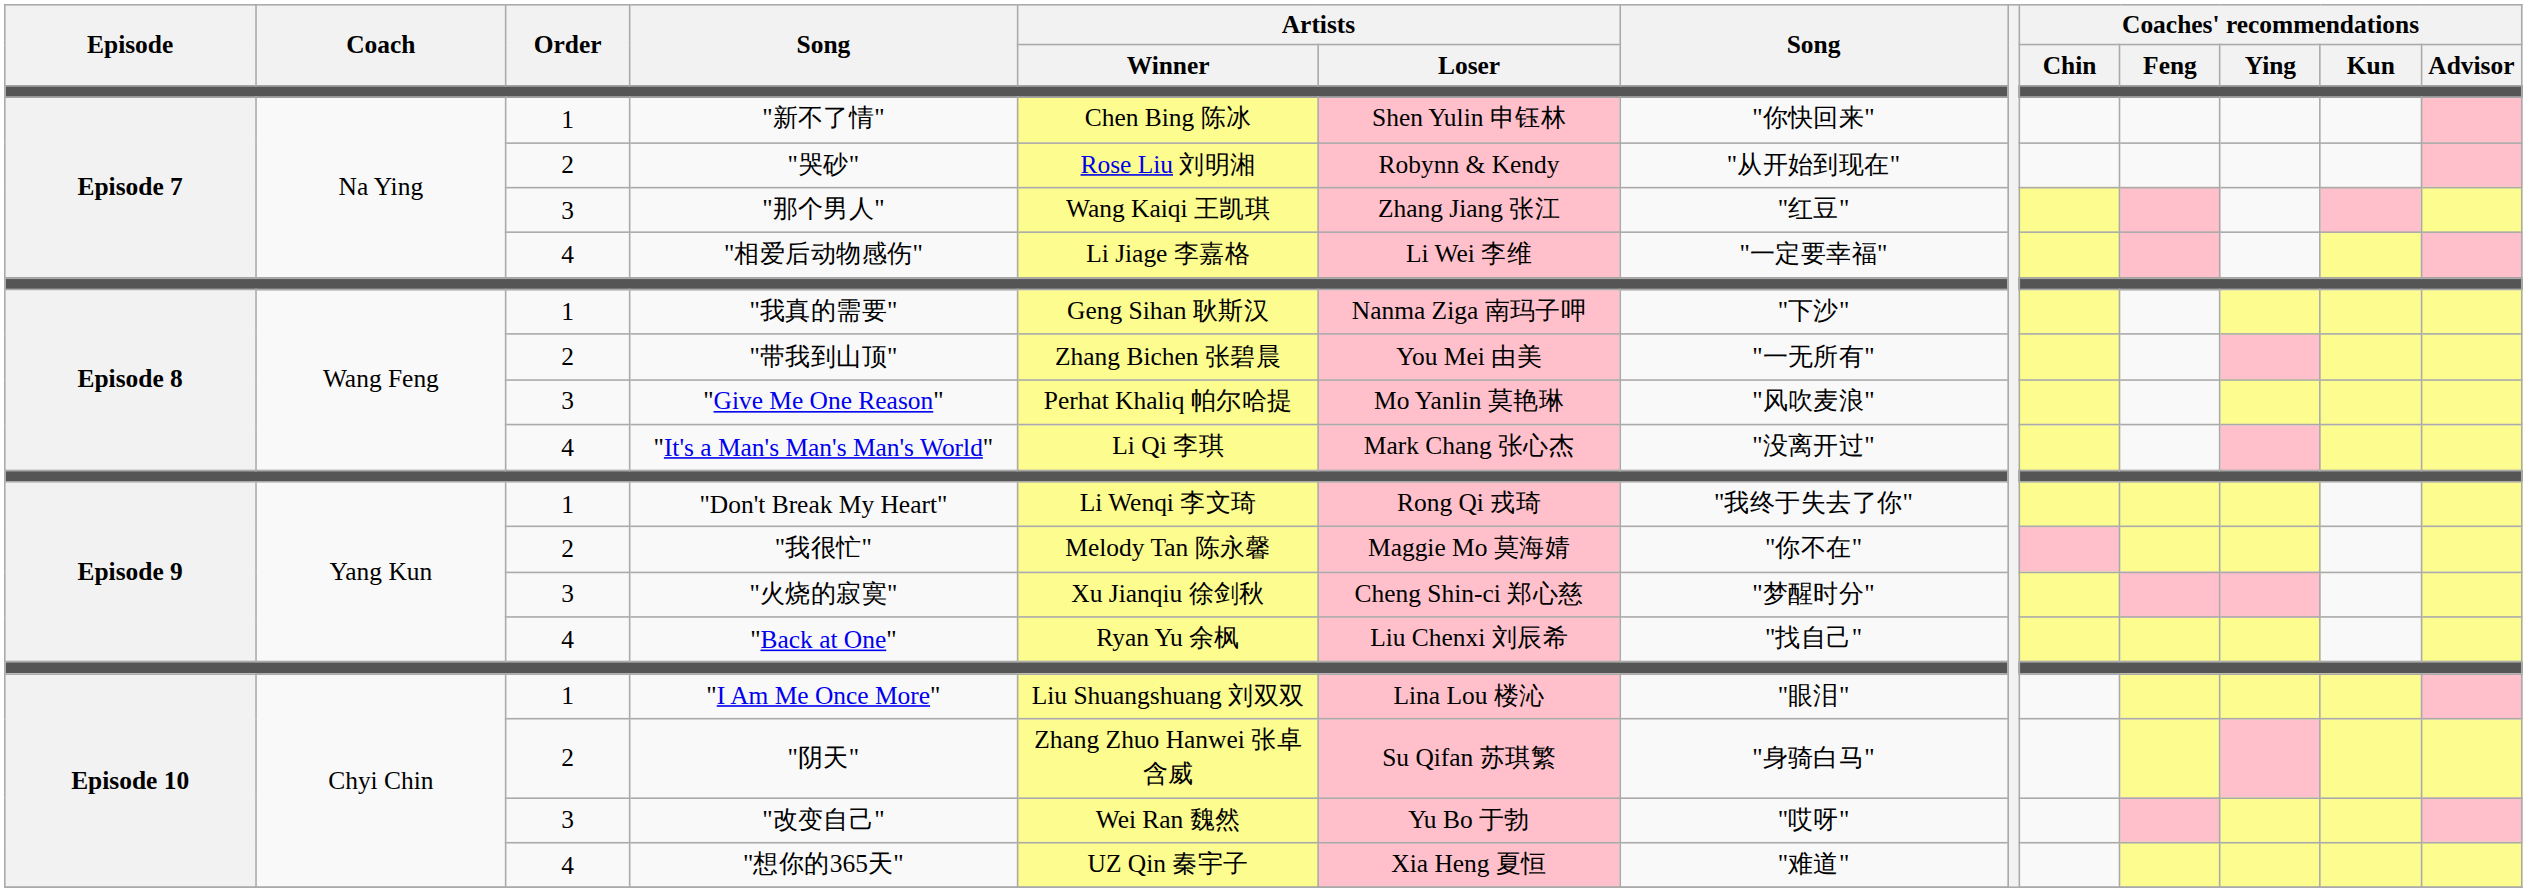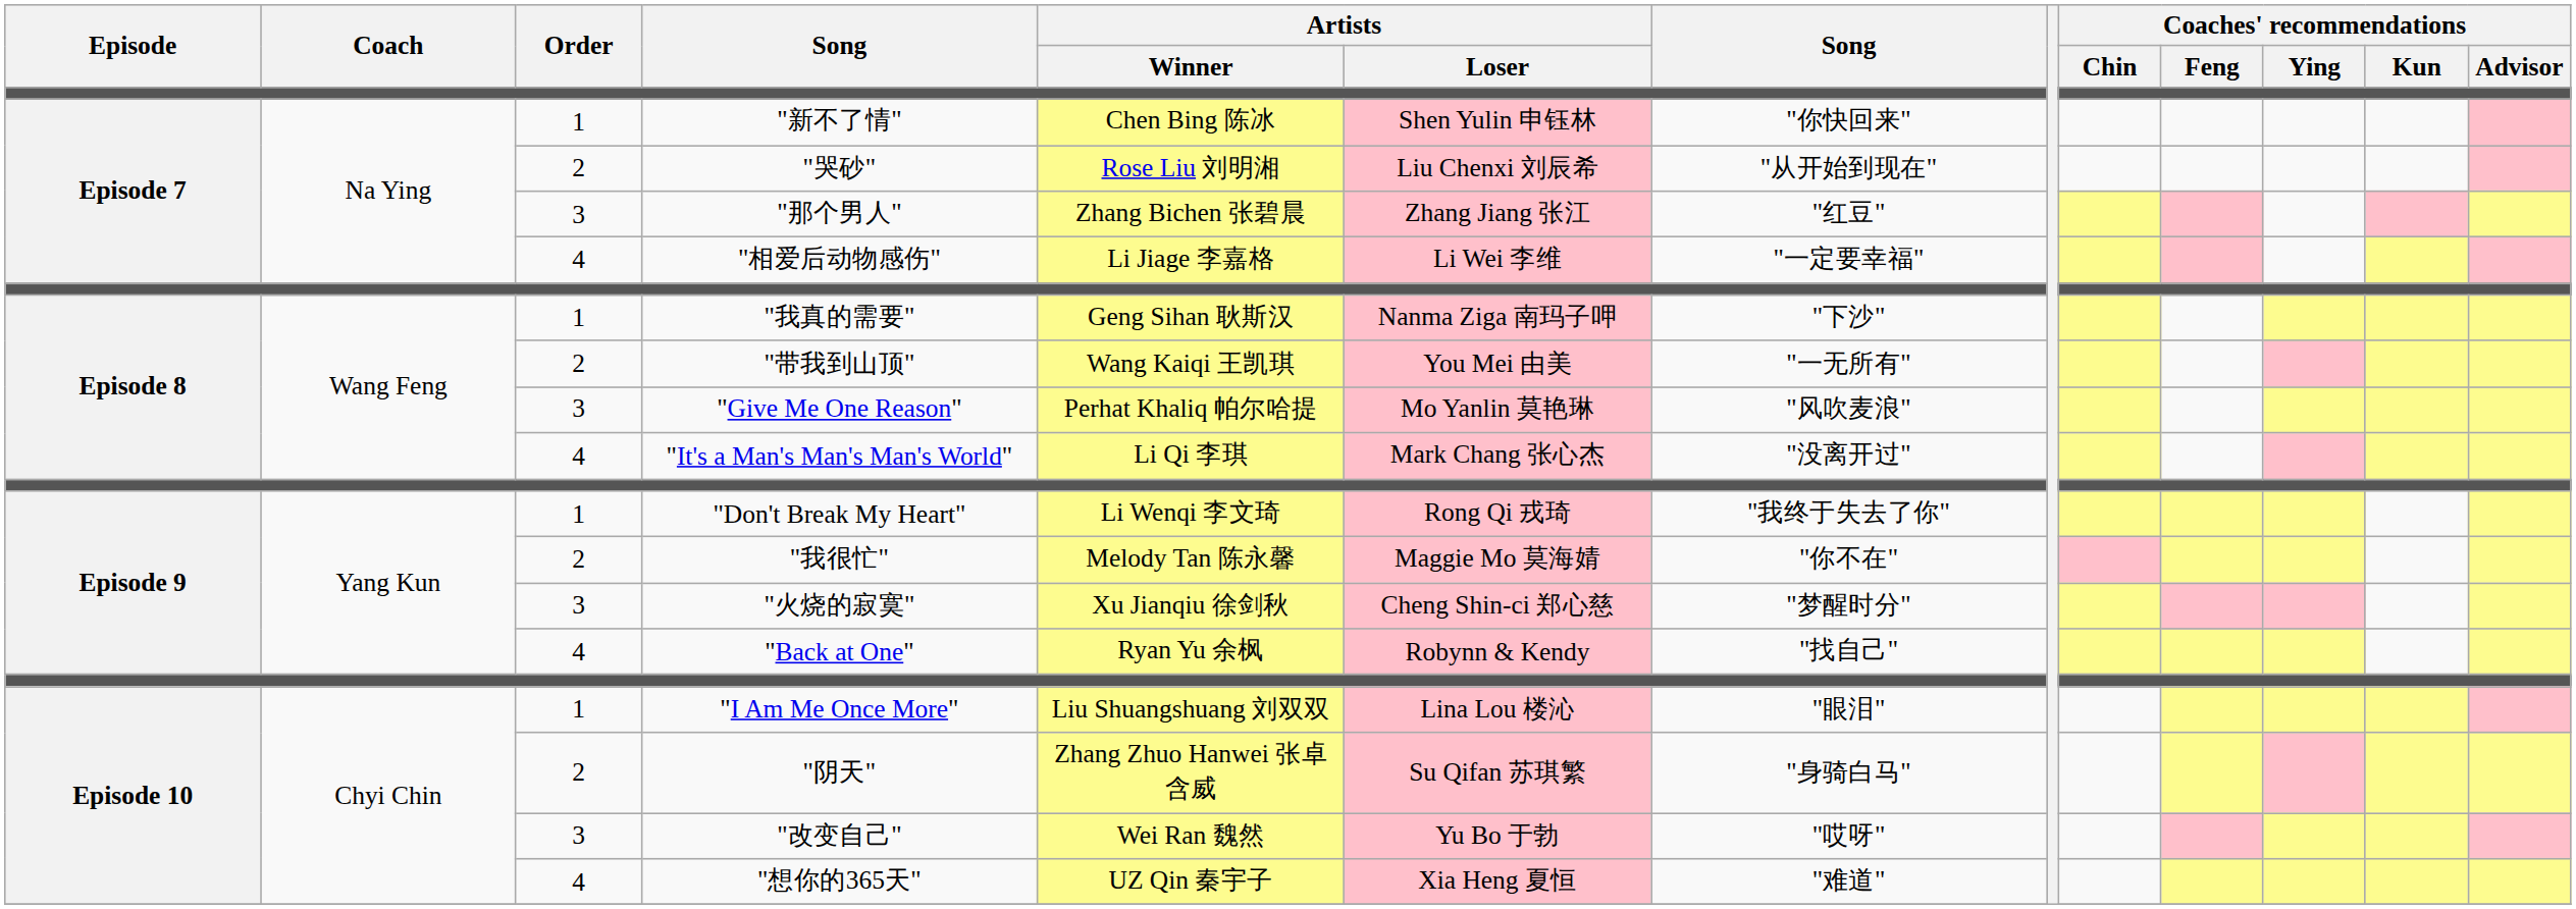 <table class="wikitable" style="text-align: center; width:100%;">
 <tr>
 <th rowspan="2" style="width:10%;">Episode</th>
 <th rowspan="2" style="width:10%;">Coach</th>
 <th rowspan="2" style="width:4.9%;">Order</th>
 <th rowspan="2" style="width:15.5%;">Song</th>
 <th colspan="2">Artists</th>
 <th rowspan="2" style="width:15.5%;">Song</th>
 <th rowspan="40" style="width:0.1%;"></th>
 <th colspan="5">Coaches' recommendations</th>
 </tr>
 <tr>
 <th style="width:12%;">Winner</th>
 <th style="width:12%;">Loser</th>
 <th style="width:4%;">Chin</th>
 <th style="width:4%;">Feng</th>
 <th style="width:4%;">Ying</th>
 <th style="width:4%;">Kun</th>
 <th style="width:4%;">Advisor</th>
 </tr>
 <tr>
 <td colspan="7" style="background:#555;"></td>
 <td colspan="5" style="background:#555;"></td>
 </tr>
 <tr>
 <th rowspan="4">Episode 7<br><small></small></th>
 <td rowspan=4>Na Ying</td>
 <td>1</td>
 <td>"新不了情"</td>
 <td style="background:#fdfc8f;">Chen Bing 陈冰</td>
 <td style="background:pink;">Shen Yulin 申钰林</td>
 <td>"你快回来"</td>
 <td></td>
 <td></td>
 <td></td>
 <td></td>
 <td style="background:pink;"></td>
 </tr>
 <tr>
 <td>2</td>
 <td>"哭砂"</td>
 <td style="background:#fdfc8f;"><a href='#'>Rose Liu</a> 刘明湘</td>
-<td style="background:pink;">Robynn & Kendy</td>
+<td style="background:pink;">Liu Chenxi 刘辰希</td>
 <td>"从开始到现在"</td>
 <td></td>
 <td></td>
 <td></td>
 <td></td>
 <td style="background:pink;"></td>
 </tr>
 <tr>
 <td>3</td>
 <td>"那个男人"</td>
-<td style="background:#fdfc8f;">Wang Kaiqi 王凯琪</td>
+<td style="background:#fdfc8f;">Zhang Bichen 张碧晨</td>
 <td style="background:pink;">Zhang Jiang 张江</td>
 <td>"红豆"</td>
 <td style="background:#fdfc8f"></td>
 <td style="background:pink;"></td>
 <td></td>
 <td style="background:pink;"></td>
 <td style="background:#fdfc8f"></td>
 </tr>
 <tr>
 <td>4</td>
 <td>"相爱后动物感伤"</td>
 <td style="background:#fdfc8f;">Li Jiage 李嘉格</td>
 <td style="background:pink;">Li Wei 李维</td>
 <td>"一定要幸福"</td>
 <td style="background:#fdfc8f"></td>
 <td style="background:pink;"></td>
 <td></td>
 <td style="background:#fdfc8f"></td>
 <td style="background:pink;"></td>
 </tr>
 <tr>
 <td colspan="7" style="background:#555;"></td>
 <td colspan="5" style="background:#555;"></td>
 </tr>
 <tr>
 <th rowspan="4">Episode 8<br><small></small></th>
 <td rowspan=4>Wang Feng</td>
 <td>1</td>
 <td>"我真的需要"</td>
 <td style="background:#fdfc8f;">Geng Sihan 耿斯汉</td>
 <td style="background:pink;">Nanma Ziga 南玛子呷</td>
 <td>"下沙"</td>
 <td style="background:#fdfc8f"></td>
 <td></td>
 <td style="background:#fdfc8f"></td>
 <td style="background:#fdfc8f"></td>
 <td style="background:#fdfc8f"></td>
 </tr>
 <tr>
 <td>2</td>
 <td>"带我到山顶"</td>
-<td style="background:#fdfc8f;">Zhang Bichen 张碧晨</td>
+<td style="background:#fdfc8f;">Wang Kaiqi 王凯琪</td>
 <td style="background:pink;">You Mei 由美</td>
 <td>"一无所有"</td>
 <td style="background:#fdfc8f"></td>
 <td></td>
 <td style="background:pink;"></td>
 <td style="background:#fdfc8f"></td>
 <td style="background:#fdfc8f"></td>
 </tr>
 <tr>
 <td>3</td>
 <td>"<a href='#'>Give Me One Reason</a>"</td>
 <td style="background:#fdfc8f;">Perhat Khaliq 帕尔哈提</td>
 <td style="background:pink;">Mo Yanlin 莫艳琳</td>
 <td>"风吹麦浪"</td>
 <td style="background:#fdfc8f"></td>
 <td></td>
 <td style="background:#fdfc8f"></td>
 <td style="background:#fdfc8f"></td>
 <td style="background:#fdfc8f"></td>
 </tr>
 <tr>
 <td>4</td>
 <td>"<a href='#'>It's a Man's Man's Man's World</a>"</td>
 <td style="background:#fdfc8f;">Li Qi 李琪</td>
 <td style="background:pink;">Mark Chang 张心杰</td>
 <td>"没离开过"</td>
 <td style="background:#fdfc8f"></td>
 <td></td>
 <td style="background:pink;"></td>
 <td style="background:#fdfc8f"></td>
 <td style="background:#fdfc8f"></td>
 </tr>
 <tr>
 <td colspan="7" style="background:#555;"></td>
 <td colspan="5" style="background:#555;"></td>
 </tr>
 <tr>
 <th rowspan="4">Episode 9<br><small></small></th>
 <td rowspan=4>Yang Kun</td>
 <td>1</td>
 <td>"Don't Break My Heart"</td>
 <td style="background:#fdfc8f;">Li Wenqi 李文琦</td>
 <td style="background:pink;">Rong Qi 戎琦</td>
 <td>"我终于失去了你"</td>
 <td style="background:#fdfc8f"></td>
 <td style="background:#fdfc8f"></td>
 <td style="background:#fdfc8f"></td>
 <td></td>
 <td style="background:#fdfc8f"></td>
 </tr>
 <tr>
 <td>2</td>
 <td>"我很忙"</td>
 <td style="background:#fdfc8f;">Melody Tan 陈永馨</td>
 <td style="background:pink;">Maggie Mo 莫海婧</td>
 <td>"你不在"</td>
 <td style="background:pink;"></td>
 <td style="background:#fdfc8f"></td>
 <td style="background:#fdfc8f"></td>
 <td></td>
 <td style="background:#fdfc8f"></td>
 </tr>
 <tr>
 <td>3</td>
 <td>"火烧的寂寞"</td>
 <td style="background:#fdfc8f;">Xu Jianqiu 徐剑秋</td>
 <td style="background:pink;">Cheng Shin-ci 郑心慈</td>
 <td>"梦醒时分"</td>
 <td style="background:#fdfc8f"></td>
 <td style="background:pink;"></td>
 <td style="background:pink;"></td>
 <td></td>
 <td style="background:#fdfc8f"></td>
 </tr>
 <tr>
 <td>4</td>
 <td>"<a href='#'>Back at One</a>"</td>
 <td style="background:#fdfc8f;">Ryan Yu 余枫</td>
-<td style="background:pink;">Liu Chenxi 刘辰希</td>
+<td style="background:pink;">Robynn & Kendy</td>
 <td>"找自己"</td>
 <td style="background:#fdfc8f"></td>
 <td style="background:#fdfc8f"></td>
 <td style="background:#fdfc8f"></td>
 <td></td>
 <td style="background:#fdfc8f"></td>
 </tr>
 <tr>
 <td colspan="7" style="background:#555;"></td>
 <td colspan="5" style="background:#555;"></td>
 </tr>
 <tr>
 <th rowspan="4">Episode 10<br><small></small></th>
 <td rowspan=4>Chyi Chin</td>
 <td>1</td>
 <td>"<a href='#'>I Am Me Once More</a>"</td>
 <td style="background:#fdfc8f;">Liu Shuangshuang 刘双双</td>
 <td style="background:pink;">Lina Lou 楼沁</td>
 <td>"眼泪"</td>
 <td></td>
 <td style="background:#fdfc8f"></td>
 <td style="background:#fdfc8f"></td>
 <td style="background:#fdfc8f"></td>
 <td style="background:pink;"></td>
 </tr>
 <tr>
 <td>2</td>
 <td>"阴天"</td>
 <td style="background:#fdfc8f;">Zhang Zhuo Hanwei 张卓含威</td>
 <td style="background:pink;">Su Qifan 苏琪繁</td>
 <td>"身骑白马"</td>
 <td></td>
 <td style="background:#fdfc8f"></td>
 <td style="background:pink;"></td>
 <td style="background:#fdfc8f"></td>
 <td style="background:#fdfc8f"></td>
 </tr>
 <tr>
 <td>3</td>
 <td>"改变自己"</td>
 <td style="background:#fdfc8f;">Wei Ran 魏然</td>
 <td style="background:pink;">Yu Bo 于勃</td>
 <td>"哎呀"</td>
 <td></td>
 <td style="background:pink;"></td>
 <td style="background:#fdfc8f"></td>
 <td style="background:#fdfc8f"></td>
 <td style="background:pink;"></td>
 </tr>
 <tr>
 <td>4</td>
 <td>"想你的365天"</td>
 <td style="background:#fdfc8f;">UZ Qin 秦宇子</td>
 <td style="background:pink;">Xia Heng 夏恒</td>
 <td>"难道"</td>
 <td></td>
 <td style="background:#fdfc8f"></td>
 <td style="background:#fdfc8f"></td>
 <td style="background:#fdfc8f"></td>
 <td style="background:#fdfc8f"></td>
 </tr>
 <tr>
 </tr>
 </table>
